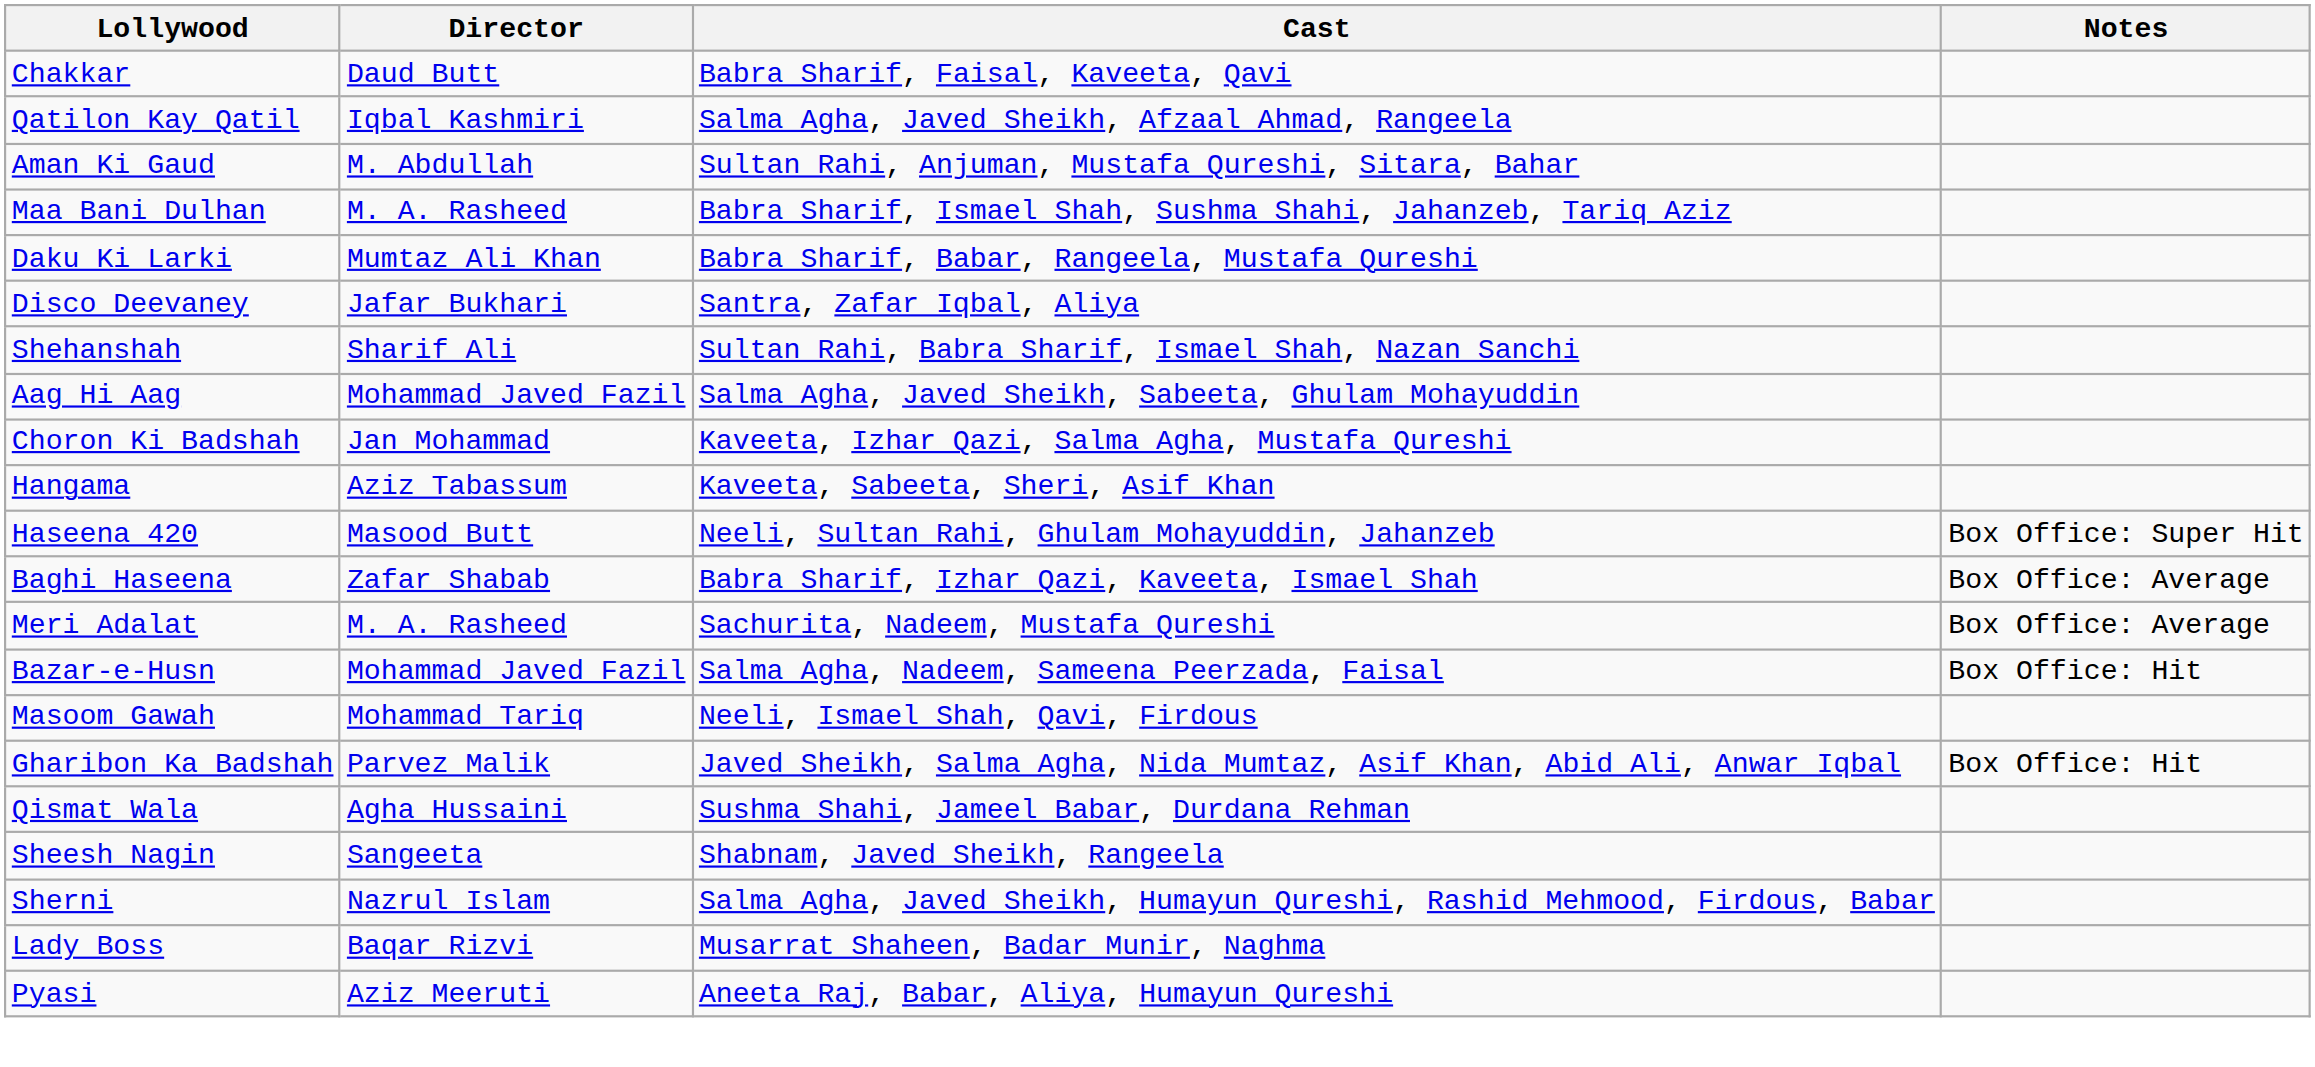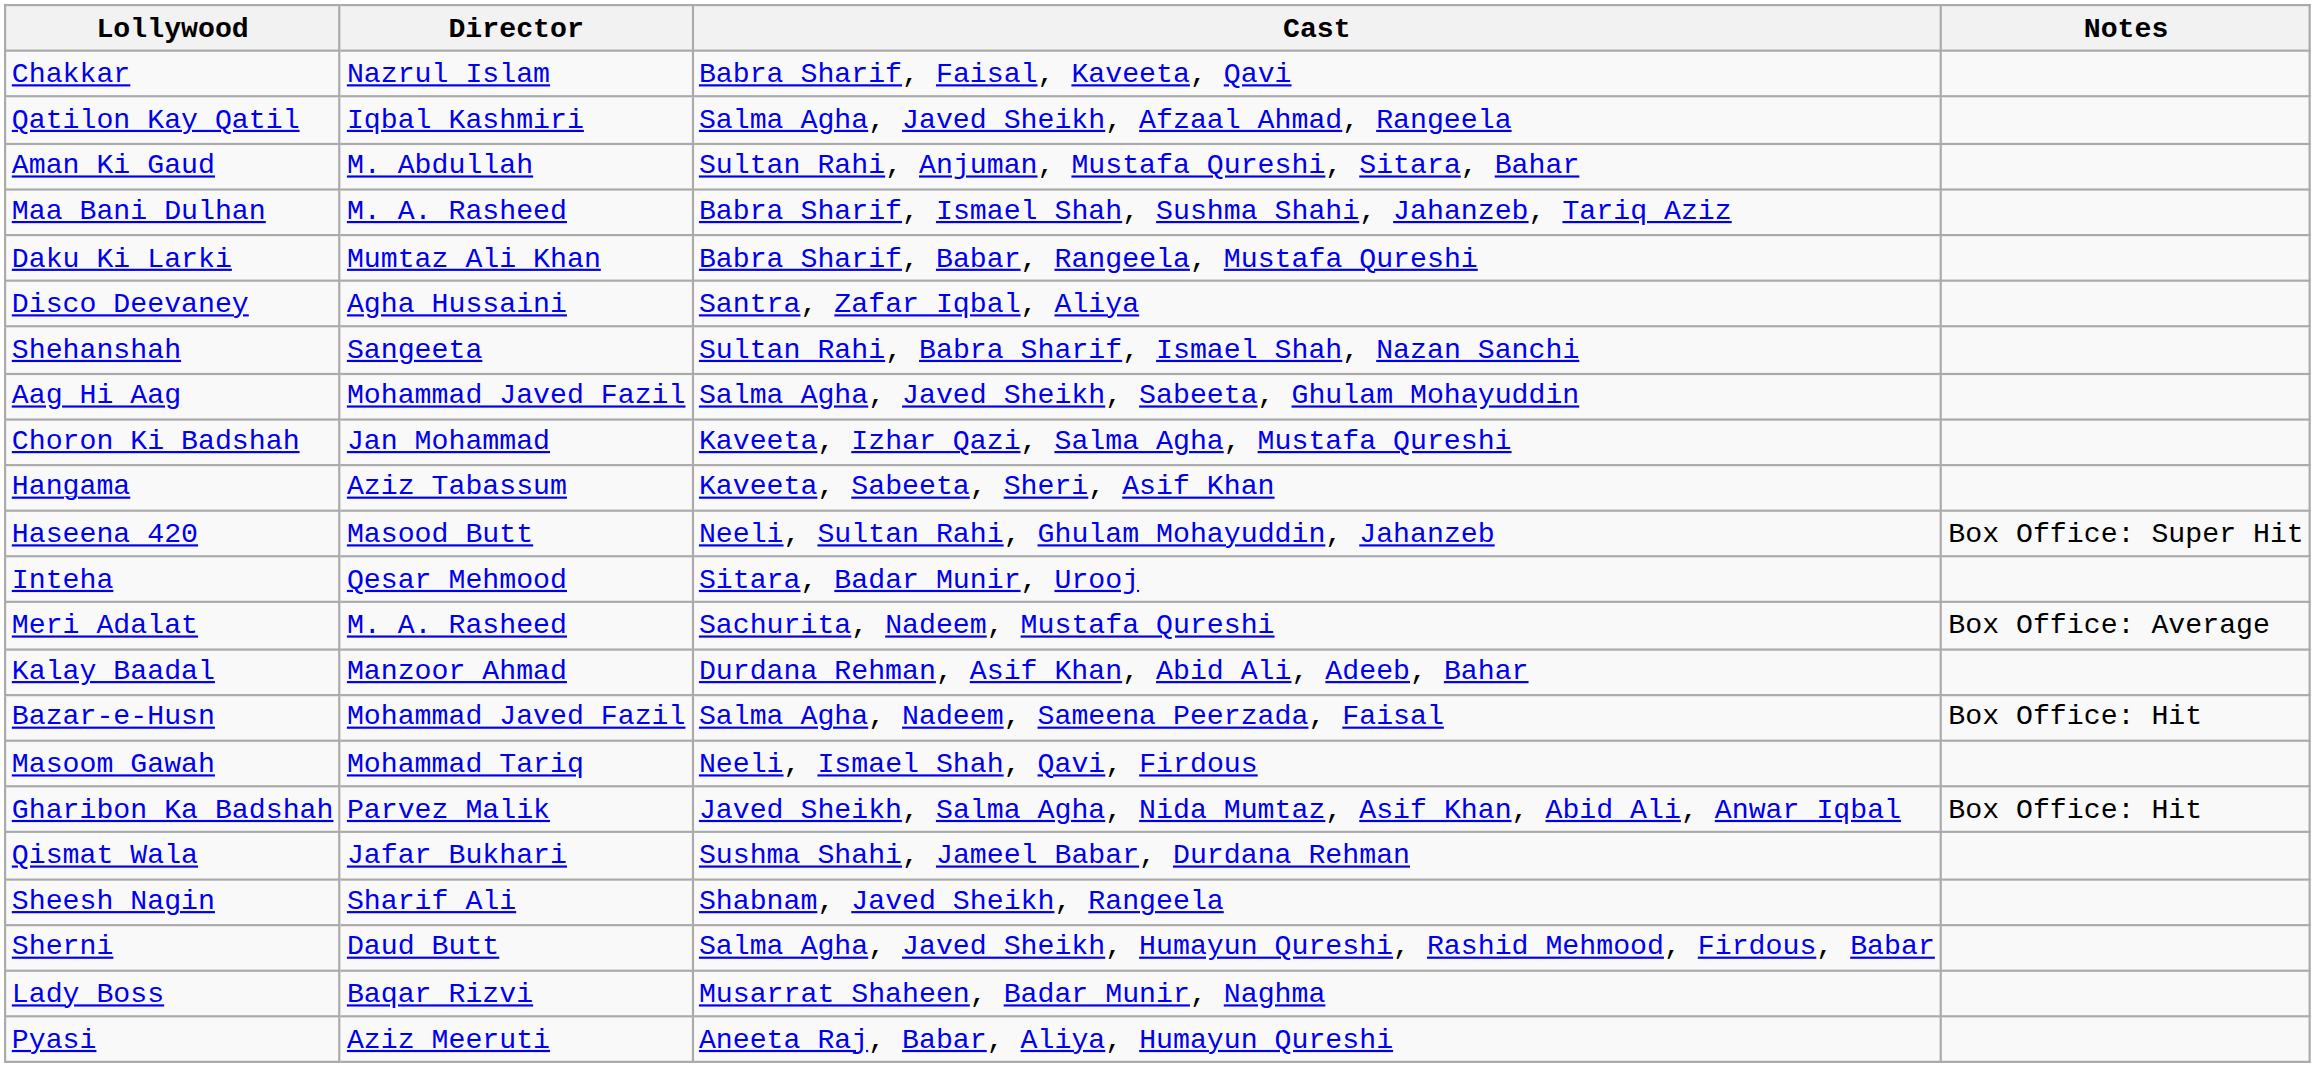 <table class="wikitable">
 <tr>
 <th>Lollywood</th>
 <th>Director</th>
 <th>Cast</th>
 <th>Notes</th>
 </tr>
 <tr>
 <td><a href='#'>Chakkar</a></td>
-<td><a href='#'>Daud Butt</a></td>
+<td><a href='#'>Nazrul Islam</a></td>
 <td><a href='#'>Babra Sharif</a>, <a href='#'>Faisal</a>, <a href='#'>Kaveeta</a>, <a href='#'>Qavi</a></td>
 <td></td>
 </tr>
 <tr>
 <td><a href='#'>Qatilon Kay Qatil</a></td>
 <td><a href='#'>Iqbal Kashmiri</a></td>
 <td><a href='#'>Salma Agha</a>, <a href='#'>Javed Sheikh</a>, <a href='#'>Afzaal Ahmad</a>, <a href='#'>Rangeela</a></td>
 <td></td>
 </tr>
 <tr>
 <td><a href='#'>Aman Ki Gaud</a></td>
 <td><a href='#'>M. Abdullah</a></td>
 <td><a href='#'>Sultan Rahi</a>, <a href='#'>Anjuman</a>, <a href='#'>Mustafa Qureshi</a>, <a href='#'>Sitara</a>, <a href='#'>Bahar</a></td>
 <td></td>
 </tr>
 <tr>
 <td><a href='#'>Maa Bani Dulhan</a></td>
 <td><a href='#'>M. A. Rasheed</a></td>
 <td><a href='#'>Babra Sharif</a>, <a href='#'>Ismael Shah</a>, <a href='#'>Sushma Shahi</a>, <a href='#'>Jahanzeb</a>, <a href='#'>Tariq Aziz</a></td>
 <td></td>
 </tr>
 <tr>
 <td><a href='#'>Daku Ki Larki</a></td>
 <td><a href='#'>Mumtaz Ali Khan</a></td>
 <td><a href='#'>Babra Sharif</a>, <a href='#'>Babar</a>, <a href='#'>Rangeela</a>, <a href='#'>Mustafa Qureshi</a></td>
 <td></td>
 </tr>
 <tr>
 <td><a href='#'>Disco Deevaney</a></td>
-<td><a href='#'>Jafar Bukhari</a></td>
+<td><a href='#'>Agha Hussaini</a></td>
 <td><a href='#'>Santra</a>, <a href='#'>Zafar Iqbal</a>, <a href='#'>Aliya</a></td>
 <td></td>
 </tr>
 <tr>
 <td><a href='#'>Shehanshah</a></td>
-<td><a href='#'>Sharif Ali</a></td>
+<td><a href='#'>Sangeeta</a></td>
 <td><a href='#'>Sultan Rahi</a>, <a href='#'>Babra Sharif</a>, <a href='#'>Ismael Shah</a>, <a href='#'>Nazan Sanchi</a></td>
 <td></td>
 </tr>
 <tr>
 <td><a href='#'>Aag Hi Aag</a></td>
 <td><a href='#'>Mohammad Javed Fazil</a></td>
 <td><a href='#'>Salma Agha</a>, <a href='#'>Javed Sheikh</a>, <a href='#'>Sabeeta</a>, <a href='#'>Ghulam Mohayuddin</a></td>
 <td></td>
 </tr>
 <tr>
 <td><a href='#'>Choron Ki Badshah</a></td>
 <td><a href='#'>Jan Mohammad</a></td>
 <td><a href='#'>Kaveeta</a>, <a href='#'>Izhar Qazi</a>, <a href='#'>Salma Agha</a>, <a href='#'>Mustafa Qureshi</a></td>
 <td></td>
 </tr>
 <tr>
 <td><a href='#'>Hangama</a></td>
 <td><a href='#'>Aziz Tabassum</a></td>
 <td><a href='#'>Kaveeta</a>, <a href='#'>Sabeeta</a>, <a href='#'>Sheri</a>, <a href='#'>Asif Khan</a></td>
 <td></td>
 </tr>
 <tr>
 <td><a href='#'>Haseena 420</a></td>
 <td><a href='#'>Masood Butt</a></td>
 <td><a href='#'>Neeli</a>, <a href='#'>Sultan Rahi</a>, <a href='#'>Ghulam Mohayuddin</a>, <a href='#'>Jahanzeb</a></td>
 <td>Box Office: Super Hit</td>
 </tr>
 <tr>
-<td><a href='#'>Baghi Haseena</a></td>
-<td><a href='#'>Zafar Shabab</a></td>
-<td><a href='#'>Babra Sharif</a>, <a href='#'>Izhar Qazi</a>, <a href='#'>Kaveeta</a>, <a href='#'>Ismael Shah</a></td>
-<td>Box Office: Average</td>
+<td><a href='#'>Inteha</a></td>
+<td><a href='#'>Qesar Mehmood</a></td>
+<td><a href='#'>Sitara</a>, <a href='#'>Badar Munir</a>, <a href='#'>Urooj</a></td>
+<td></td>
 </tr>
 <tr>
 <td><a href='#'>Meri Adalat</a></td>
 <td><a href='#'>M. A. Rasheed</a></td>
 <td><a href='#'>Sachurita</a>, <a href='#'>Nadeem</a>, <a href='#'>Mustafa Qureshi</a></td>
 <td>Box Office: Average</td>
+</tr>
+<tr>
+<td><a href='#'>Kalay Baadal</a></td>
+<td><a href='#'>Manzoor Ahmad</a></td>
+<td><a href='#'>Durdana Rehman</a>, <a href='#'>Asif Khan</a>, <a href='#'>Abid Ali</a>, <a href='#'>Adeeb</a>, <a href='#'>Bahar</a></td>
+<td></td>
 </tr>
 <tr>
 <td><a href='#'>Bazar-e-Husn</a></td>
 <td><a href='#'>Mohammad Javed Fazil</a></td>
 <td><a href='#'>Salma Agha</a>, <a href='#'>Nadeem</a>, <a href='#'>Sameena Peerzada</a>, <a href='#'>Faisal</a></td>
 <td>Box Office: Hit</td>
 </tr>
 <tr>
 <td><a href='#'>Masoom Gawah</a></td>
 <td><a href='#'>Mohammad Tariq</a></td>
 <td><a href='#'>Neeli</a>, <a href='#'>Ismael Shah</a>, <a href='#'>Qavi</a>, <a href='#'>Firdous</a></td>
 <td></td>
 </tr>
 <tr>
 <td><a href='#'>Gharibon Ka Badshah</a></td>
 <td><a href='#'>Parvez Malik</a></td>
 <td><a href='#'>Javed Sheikh</a>, <a href='#'>Salma Agha</a>, <a href='#'>Nida Mumtaz</a>, <a href='#'>Asif Khan</a>, <a href='#'>Abid Ali</a>, <a href='#'>Anwar Iqbal</a></td>
 <td>Box Office: Hit</td>
 </tr>
 <tr>
 <td><a href='#'>Qismat Wala</a></td>
-<td><a href='#'>Agha Hussaini</a></td>
+<td><a href='#'>Jafar Bukhari</a></td>
 <td><a href='#'>Sushma Shahi</a>, <a href='#'>Jameel Babar</a>, <a href='#'>Durdana Rehman</a></td>
 <td></td>
 </tr>
 <tr>
 <td><a href='#'>Sheesh Nagin</a></td>
-<td><a href='#'>Sangeeta</a></td>
+<td><a href='#'>Sharif Ali</a></td>
 <td><a href='#'>Shabnam</a>, <a href='#'>Javed Sheikh</a>, <a href='#'>Rangeela</a></td>
 <td></td>
 </tr>
 <tr>
 <td><a href='#'>Sherni</a></td>
-<td><a href='#'>Nazrul Islam</a></td>
+<td><a href='#'>Daud Butt</a></td>
 <td><a href='#'>Salma Agha</a>, <a href='#'>Javed Sheikh</a>, <a href='#'>Humayun Qureshi</a>, <a href='#'>Rashid Mehmood</a>, <a href='#'>Firdous</a>, <a href='#'>Babar</a></td>
 <td></td>
 </tr>
 <tr>
 <td><a href='#'>Lady Boss</a></td>
 <td><a href='#'>Baqar Rizvi</a></td>
 <td><a href='#'>Musarrat Shaheen</a>, <a href='#'>Badar Munir</a>, <a href='#'>Naghma</a></td>
 <td></td>
 </tr>
 <tr>
 <td><a href='#'>Pyasi</a></td>
 <td><a href='#'>Aziz Meeruti</a></td>
 <td><a href='#'>Aneeta Raj</a>, <a href='#'>Babar</a>, <a href='#'>Aliya</a>, <a href='#'>Humayun Qureshi</a></td>
 <td></td>
 </tr>
 </table>
